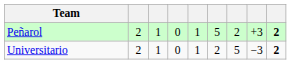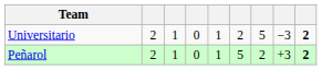 <table class="wikitable" style="text-align: center;">
 <tr>
 <th width=165>Team</th>
 <th width=20></th>
 <th width=20></th>
 <th width=20></th>
 <th width=20></th>
 <th width=20></th>
 <th width=20></th>
 <th width=20></th>
 <th width=20></th>
 </tr>
+<tr>
+<td align=left> <a href='#'>Universitario</a></td>
+<td>2</td>
+<td>1</td>
+<td>0</td>
+<td>1</td>
+<td>2</td>
+<td>5</td>
+<td>−3</td>
+<td><strong>2</strong></td>
+</tr>
 <tr bgcolor=#CCFFCC>
 <td align=left> <a href='#'>Peñarol</a></td>
 <td>2</td>
 <td>1</td>
 <td>0</td>
 <td>1</td>
 <td>5</td>
 <td>2</td>
 <td>+3</td>
 <td><strong>2</strong></td>
 </tr>
-<tr>
-<td align=left> <a href='#'>Universitario</a></td>
-<td>2</td>
-<td>1</td>
-<td>0</td>
-<td>1</td>
-<td>2</td>
-<td>5</td>
-<td>−3</td>
-<td><strong>2</strong></td>
-</tr>
 </table>
